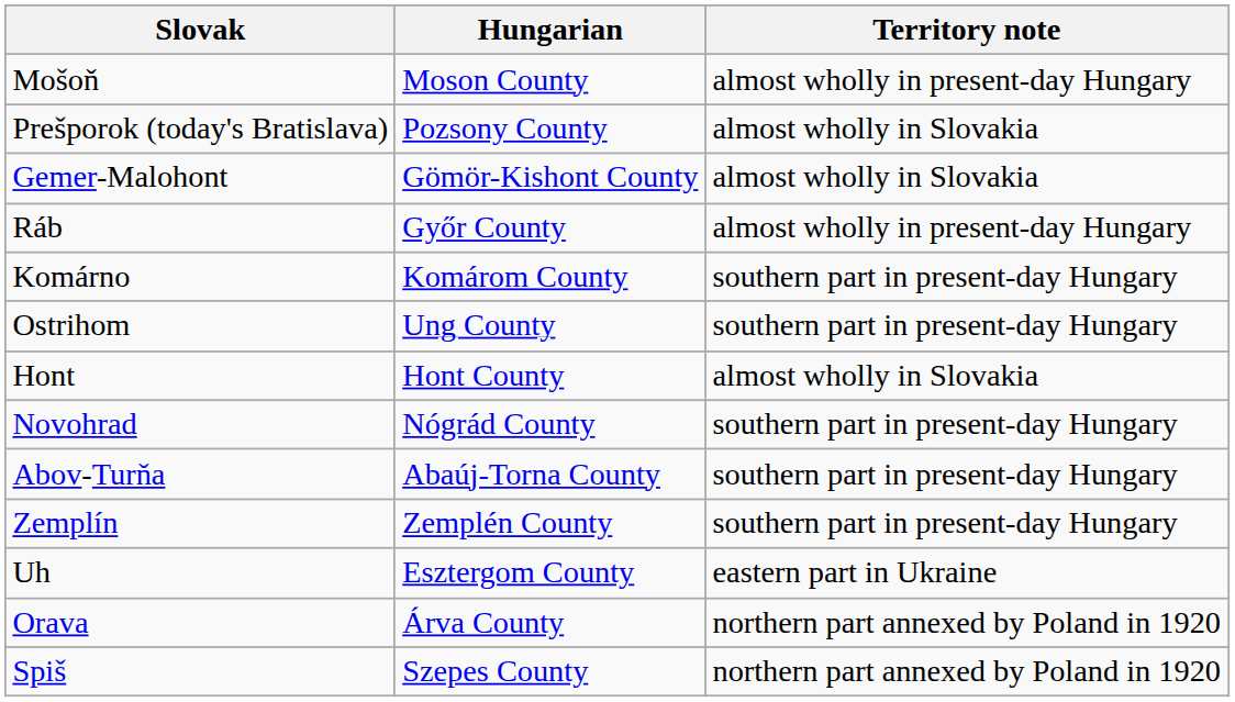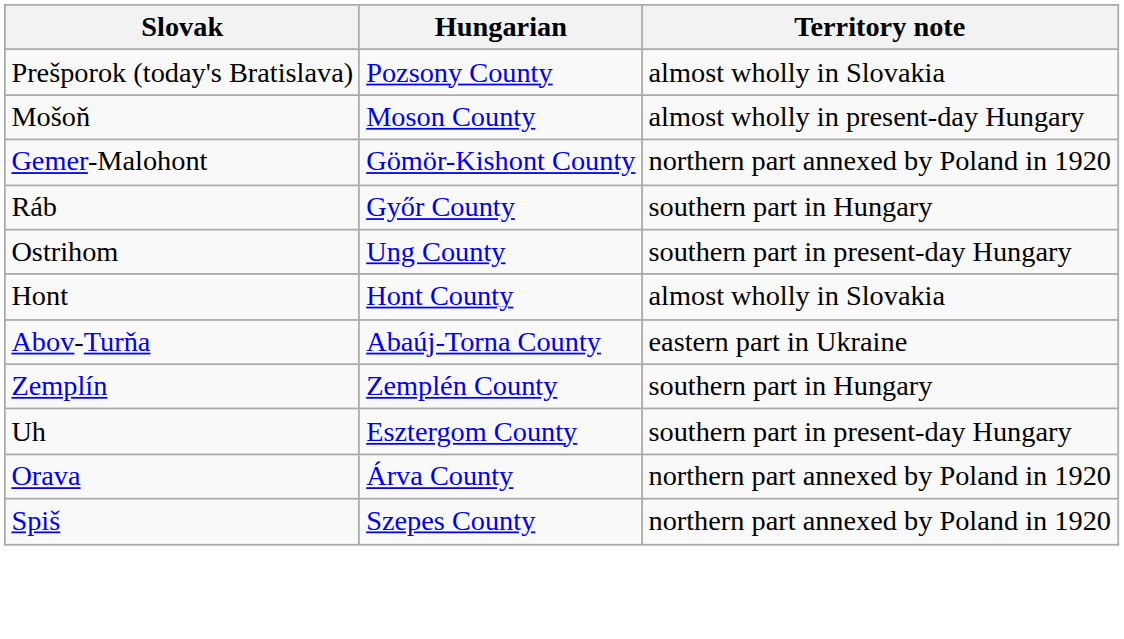 <table class="wikitable sortable">
 <tr>
 <th>Slovak</th>
 <th>Hungarian</th>
 <th>Territory note</th>
 </tr>
 <tr>
+<td>Prešporok (today's Bratislava)</td>
+<td><a href='#'>Pozsony County</a></td>
+<td>almost wholly in Slovakia</td>
+</tr>
+<tr>
 <td>Mošoň</td>
 <td><a href='#'>Moson County</a></td>
 <td>almost wholly in present-day Hungary</td>
 </tr>
 <tr>
-<td>Prešporok (today's Bratislava)</td>
-<td><a href='#'>Pozsony County</a></td>
-<td>almost wholly in Slovakia</td>
-</tr>
-<tr>
 <td><a href='#'>Gemer</a>-Malohont</td>
 <td><a href='#'>Gömör-Kishont County</a></td>
-<td>almost wholly in Slovakia</td>
+<td>northern part annexed by Poland in 1920</td>
 </tr>
 <tr>
 <td>Ráb</td>
 <td><a href='#'>Győr County</a></td>
-<td>almost wholly in present-day Hungary</td>
-</tr>
-<tr>
-<td>Komárno</td>
-<td><a href='#'>Komárom County</a></td>
-<td>southern part in present-day Hungary</td>
+<td>southern part in Hungary</td>
 </tr>
 <tr>
 <td>Ostrihom</td>
 <td><a href='#'>Ung County</a></td>
 <td>southern part in present-day Hungary</td>
 </tr>
 <tr>
 <td>Hont</td>
 <td><a href='#'>Hont County</a></td>
 <td>almost wholly in Slovakia</td>
 </tr>
 <tr>
-<td><a href='#'>Novohrad</a></td>
-<td><a href='#'>Nógrád County</a></td>
-<td>southern part in present-day Hungary</td>
-</tr>
-<tr>
 <td><a href='#'>Abov</a>-<a href='#'>Turňa</a></td>
 <td><a href='#'>Abaúj-Torna County</a></td>
-<td>southern part in present-day Hungary</td>
+<td>eastern part in Ukraine</td>
 </tr>
 <tr>
 <td><a href='#'>Zemplín</a></td>
 <td><a href='#'>Zemplén County</a></td>
-<td>southern part in present-day Hungary</td>
+<td>southern part in Hungary</td>
 </tr>
 <tr>
 <td>Uh</td>
 <td><a href='#'>Esztergom County</a></td>
-<td>eastern part in Ukraine</td>
+<td>southern part in present-day Hungary</td>
 </tr>
 <tr>
 <td><a href='#'>Orava</a></td>
 <td><a href='#'>Árva County</a></td>
 <td>northern part annexed by Poland in 1920</td>
 </tr>
 <tr>
 <td><a href='#'>Spiš</a></td>
 <td><a href='#'>Szepes County</a></td>
 <td>northern part annexed by Poland in 1920</td>
 </tr>
 </table>
